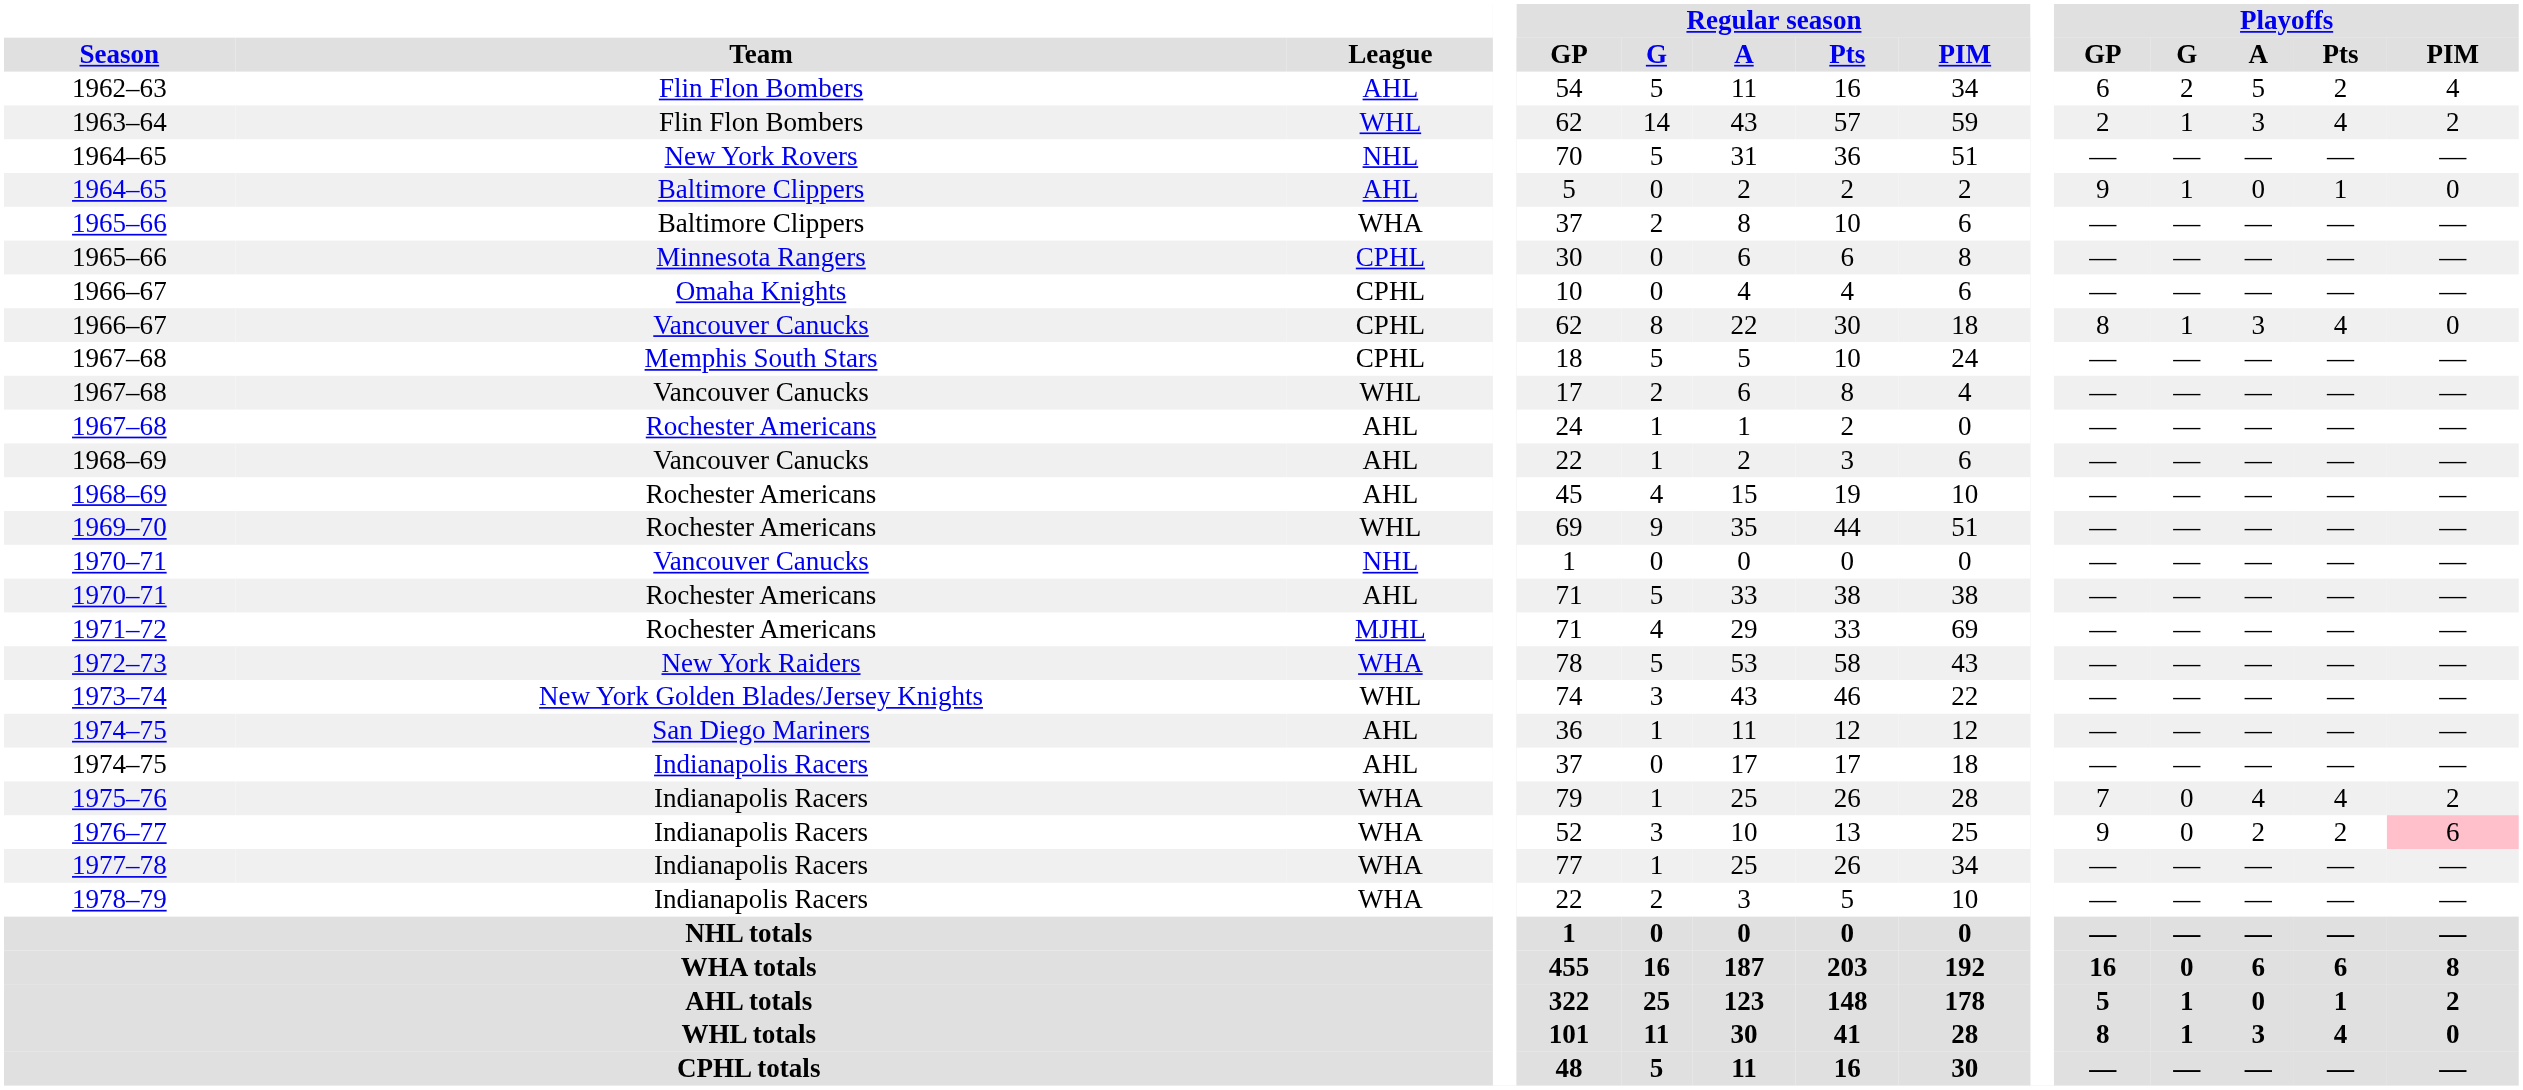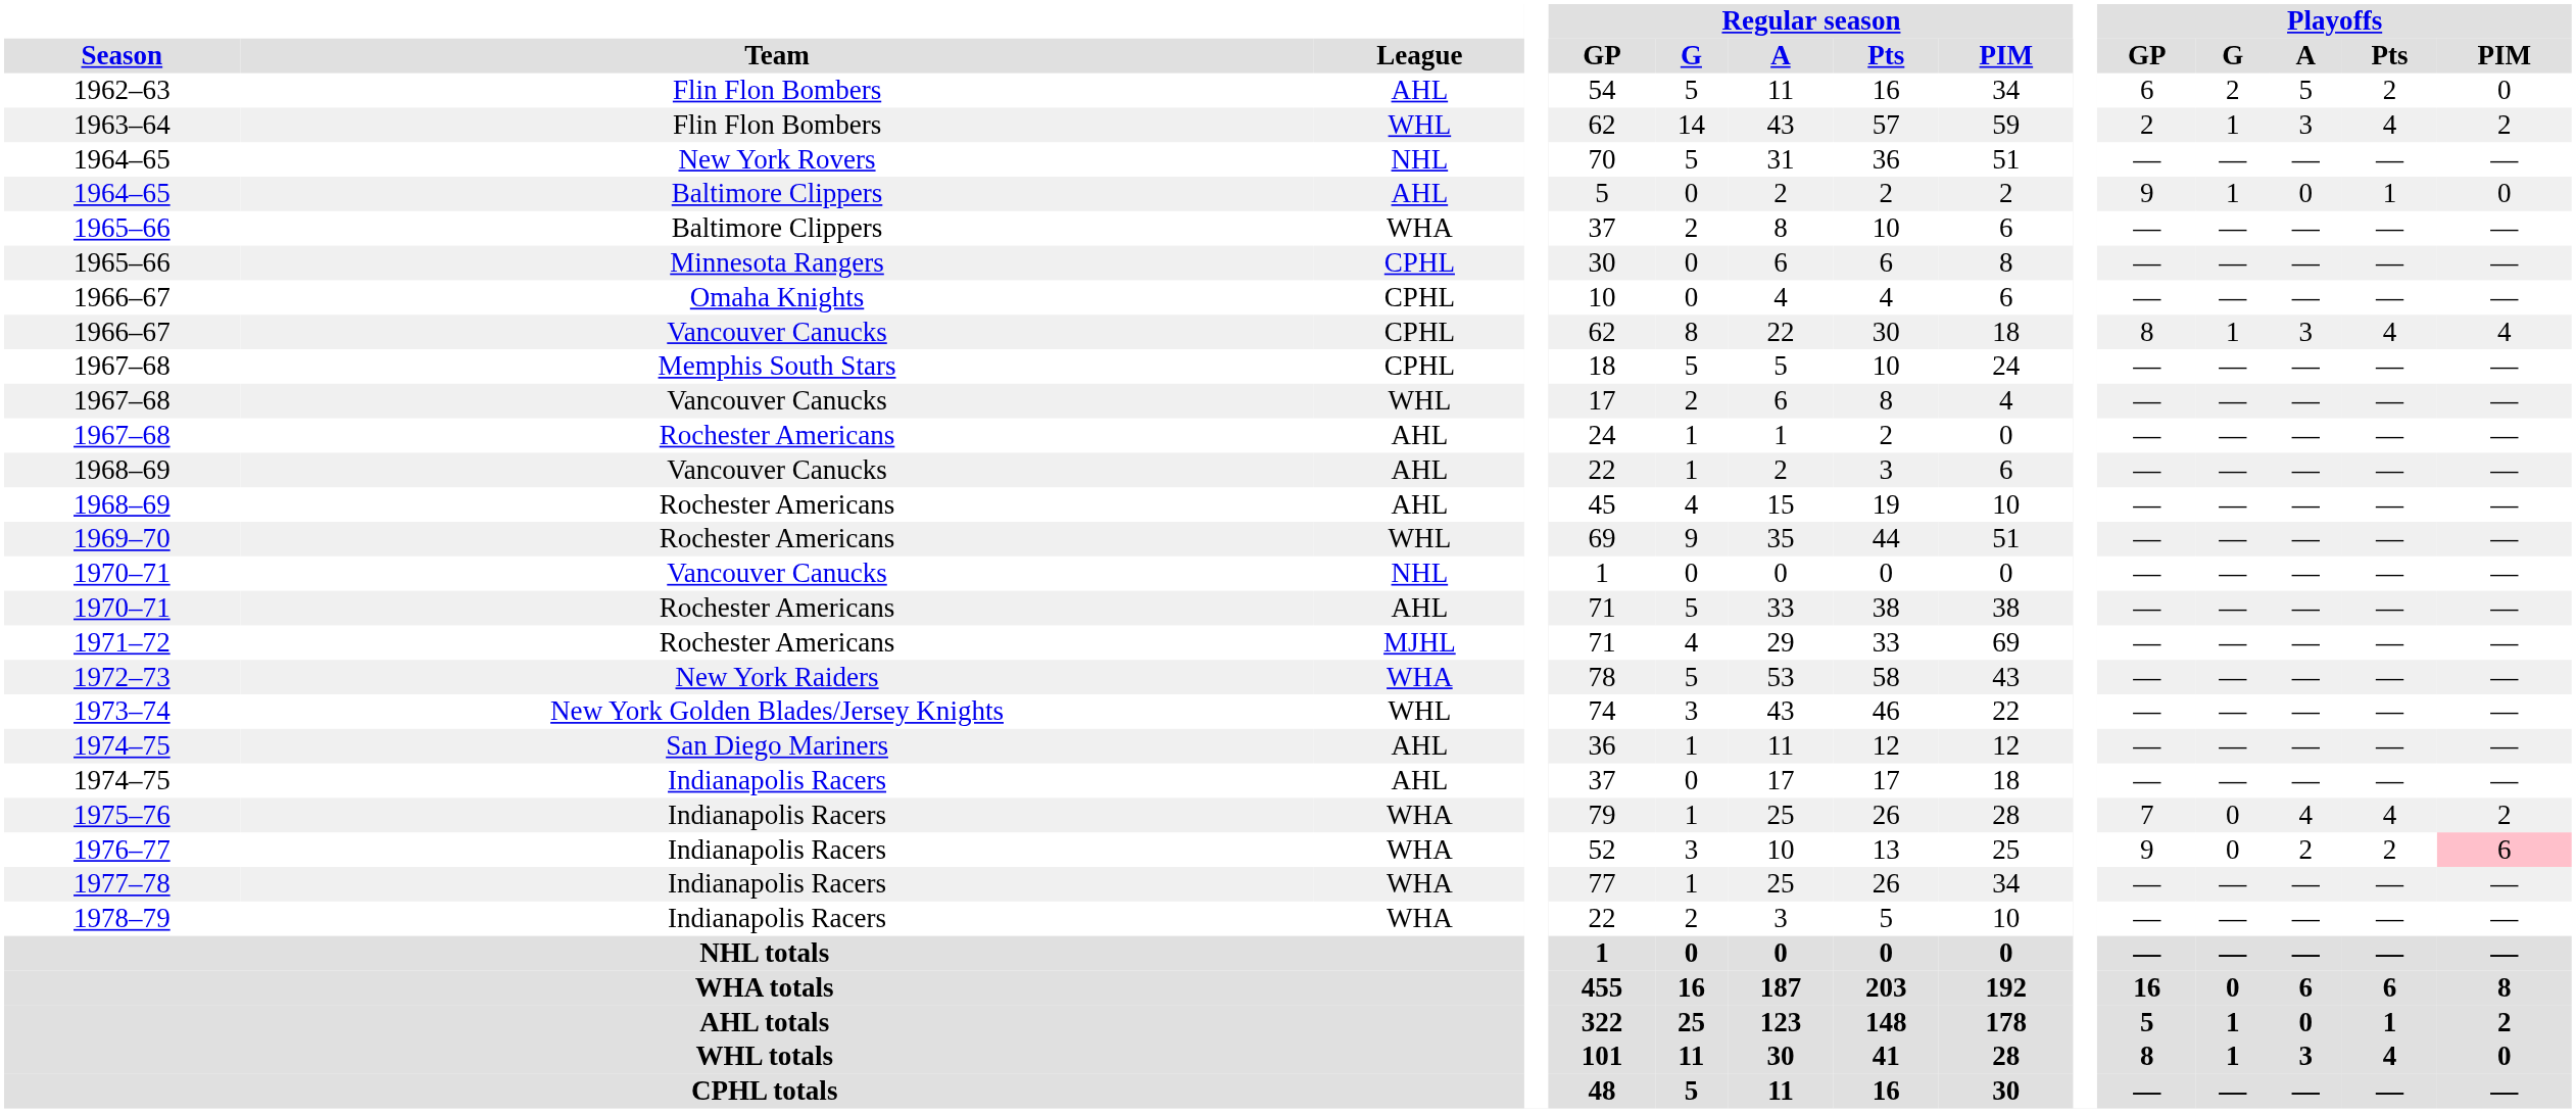 <table border="0" cellpadding="1" cellspacing="0" style="width:75%; text-align:center;">
 <tr bgcolor="#e0e0e0">
 <th colspan="3" bgcolor="#ffffff"> </th>
 <th rowspan="99" bgcolor="#ffffff"> </th>
 <th colspan="5"><a href='#'>Regular season</a></th>
 <th rowspan="99" bgcolor="#ffffff"> </th>
 <th colspan="5"><a href='#'>Playoffs</a></th>
 </tr>
 <tr bgcolor="#e0e0e0">
 <th><a href='#'>Season</a></th>
 <th>Team</th>
 <th>League</th>
 <th>GP</th>
 <th><a href='#'>G</a></th>
 <th><a href='#'>A</a></th>
 <th><a href='#'>Pts</a></th>
 <th><a href='#'>PIM</a></th>
 <th>GP</th>
 <th>G</th>
 <th>A</th>
 <th>Pts</th>
 <th>PIM</th>
 </tr>
 <tr>
 <td>1962–63</td>
 <td><a href='#'>Flin Flon Bombers</a></td>
 <td><a href='#'>AHL</a></td>
 <td>54</td>
 <td>5</td>
 <td>11</td>
 <td>16</td>
 <td>34</td>
 <td>6</td>
 <td>2</td>
 <td>5</td>
 <td>2</td>
-<td>4</td>
+<td>0</td>
 </tr>
 <tr bgcolor="#f0f0f0">
 <td>1963–64</td>
 <td>Flin Flon Bombers</td>
 <td><a href='#'>WHL</a></td>
 <td>62</td>
 <td>14</td>
 <td>43</td>
 <td>57</td>
 <td>59</td>
 <td>2</td>
 <td>1</td>
 <td>3</td>
 <td>4</td>
 <td>2</td>
 </tr>
 <tr>
 <td>1964–65</td>
 <td><a href='#'>New York Rovers</a></td>
 <td><a href='#'>NHL</a></td>
 <td>70</td>
 <td>5</td>
 <td>31</td>
 <td>36</td>
 <td>51</td>
 <td>—</td>
 <td>—</td>
 <td>—</td>
 <td>—</td>
 <td>—</td>
 </tr>
 <tr bgcolor="#f0f0f0">
 <td><a href='#'>1964–65</a></td>
 <td><a href='#'>Baltimore Clippers</a></td>
 <td><a href='#'>AHL</a></td>
 <td>5</td>
 <td>0</td>
 <td>2</td>
 <td>2</td>
 <td>2</td>
 <td>9</td>
 <td>1</td>
 <td>0</td>
 <td>1</td>
 <td>0</td>
 </tr>
 <tr>
 <td><a href='#'>1965–66</a></td>
 <td>Baltimore Clippers</td>
 <td>WHA</td>
 <td>37</td>
 <td>2</td>
 <td>8</td>
 <td>10</td>
 <td>6</td>
 <td>—</td>
 <td>—</td>
 <td>—</td>
 <td>—</td>
 <td>—</td>
 </tr>
 <tr bgcolor="#f0f0f0">
 <td>1965–66</td>
 <td><a href='#'>Minnesota Rangers</a></td>
 <td><a href='#'>CPHL</a></td>
 <td>30</td>
 <td>0</td>
 <td>6</td>
 <td>6</td>
 <td>8</td>
 <td>—</td>
 <td>—</td>
 <td>—</td>
 <td>—</td>
 <td>—</td>
 </tr>
 <tr>
 <td>1966–67</td>
 <td><a href='#'>Omaha Knights</a></td>
 <td>CPHL</td>
 <td>10</td>
 <td>0</td>
 <td>4</td>
 <td>4</td>
 <td>6</td>
 <td>—</td>
 <td>—</td>
 <td>—</td>
 <td>—</td>
 <td>—</td>
 </tr>
 <tr bgcolor="#f0f0f0">
 <td>1966–67</td>
 <td><a href='#'>Vancouver Canucks</a></td>
 <td>CPHL</td>
 <td>62</td>
 <td>8</td>
 <td>22</td>
 <td>30</td>
 <td>18</td>
 <td>8</td>
 <td>1</td>
 <td>3</td>
 <td>4</td>
-<td>0</td>
+<td>4</td>
 </tr>
 <tr>
 <td>1967–68</td>
 <td><a href='#'>Memphis South Stars</a></td>
 <td>CPHL</td>
 <td>18</td>
 <td>5</td>
 <td>5</td>
 <td>10</td>
 <td>24</td>
 <td>—</td>
 <td>—</td>
 <td>—</td>
 <td>—</td>
 <td>—</td>
 </tr>
 <tr bgcolor="#f0f0f0">
 <td>1967–68</td>
 <td>Vancouver Canucks</td>
 <td>WHL</td>
 <td>17</td>
 <td>2</td>
 <td>6</td>
 <td>8</td>
 <td>4</td>
 <td>—</td>
 <td>—</td>
 <td>—</td>
 <td>—</td>
 <td>—</td>
 </tr>
 <tr>
 <td><a href='#'>1967–68</a></td>
 <td><a href='#'>Rochester Americans</a></td>
 <td>AHL</td>
 <td>24</td>
 <td>1</td>
 <td>1</td>
 <td>2</td>
 <td>0</td>
 <td>—</td>
 <td>—</td>
 <td>—</td>
 <td>—</td>
 <td>—</td>
 </tr>
 <tr bgcolor="#f0f0f0">
 <td>1968–69</td>
 <td>Vancouver Canucks</td>
 <td>AHL</td>
 <td>22</td>
 <td>1</td>
 <td>2</td>
 <td>3</td>
 <td>6</td>
 <td>—</td>
 <td>—</td>
 <td>—</td>
 <td>—</td>
 <td>—</td>
 </tr>
 <tr>
 <td><a href='#'>1968–69</a></td>
 <td>Rochester Americans</td>
 <td>AHL</td>
 <td>45</td>
 <td>4</td>
 <td>15</td>
 <td>19</td>
 <td>10</td>
 <td>—</td>
 <td>—</td>
 <td>—</td>
 <td>—</td>
 <td>—</td>
 </tr>
 <tr bgcolor="#f0f0f0">
 <td><a href='#'>1969–70</a></td>
 <td>Rochester Americans</td>
 <td>WHL</td>
 <td>69</td>
 <td>9</td>
 <td>35</td>
 <td>44</td>
 <td>51</td>
 <td>—</td>
 <td>—</td>
 <td>—</td>
 <td>—</td>
 <td>—</td>
 </tr>
 <tr>
 <td><a href='#'>1970–71</a></td>
 <td><a href='#'>Vancouver Canucks</a></td>
 <td><a href='#'>NHL</a></td>
 <td>1</td>
 <td>0</td>
 <td>0</td>
 <td>0</td>
 <td>0</td>
 <td>—</td>
 <td>—</td>
 <td>—</td>
 <td>—</td>
 <td>—</td>
 </tr>
 <tr bgcolor="#f0f0f0">
 <td><a href='#'>1970–71</a></td>
 <td>Rochester Americans</td>
 <td>AHL</td>
 <td>71</td>
 <td>5</td>
 <td>33</td>
 <td>38</td>
 <td>38</td>
 <td>—</td>
 <td>—</td>
 <td>—</td>
 <td>—</td>
 <td>—</td>
 </tr>
 <tr>
 <td><a href='#'>1971–72</a></td>
 <td>Rochester Americans</td>
 <td><a href='#'>MJHL</a></td>
 <td>71</td>
 <td>4</td>
 <td>29</td>
 <td>33</td>
 <td>69</td>
 <td>—</td>
 <td>—</td>
 <td>—</td>
 <td>—</td>
 <td>—</td>
 </tr>
 <tr bgcolor="#f0f0f0">
 <td><a href='#'>1972–73</a></td>
 <td><a href='#'>New York Raiders</a></td>
 <td><a href='#'>WHA</a></td>
 <td>78</td>
 <td>5</td>
 <td>53</td>
 <td>58</td>
 <td>43</td>
 <td>—</td>
 <td>—</td>
 <td>—</td>
 <td>—</td>
 <td>—</td>
 </tr>
 <tr>
 <td><a href='#'>1973–74</a></td>
 <td><a href='#'>New York Golden Blades/Jersey Knights</a></td>
 <td>WHL</td>
 <td>74</td>
 <td>3</td>
 <td>43</td>
 <td>46</td>
 <td>22</td>
 <td>—</td>
 <td>—</td>
 <td>—</td>
 <td>—</td>
 <td>—</td>
 </tr>
 <tr bgcolor="#f0f0f0">
 <td><a href='#'>1974–75</a></td>
 <td><a href='#'>San Diego Mariners</a></td>
 <td>AHL</td>
 <td>36</td>
 <td>1</td>
 <td>11</td>
 <td>12</td>
 <td>12</td>
 <td>—</td>
 <td>—</td>
 <td>—</td>
 <td>—</td>
 <td>—</td>
 </tr>
 <tr>
 <td>1974–75</td>
 <td><a href='#'>Indianapolis Racers</a></td>
 <td>AHL</td>
 <td>37</td>
 <td>0</td>
 <td>17</td>
 <td>17</td>
 <td>18</td>
 <td>—</td>
 <td>—</td>
 <td>—</td>
 <td>—</td>
 <td>—</td>
 </tr>
 <tr bgcolor="#f0f0f0">
 <td><a href='#'>1975–76</a></td>
 <td>Indianapolis Racers</td>
 <td>WHA</td>
 <td>79</td>
 <td>1</td>
 <td>25</td>
 <td>26</td>
 <td>28</td>
 <td>7</td>
 <td>0</td>
 <td>4</td>
 <td>4</td>
 <td>2</td>
 </tr>
 <tr>
 <td><a href='#'>1976–77</a></td>
 <td>Indianapolis Racers</td>
 <td>WHA</td>
 <td>52</td>
 <td>3</td>
 <td>10</td>
 <td>13</td>
 <td>25</td>
 <td>9</td>
 <td>0</td>
 <td>2</td>
 <td>2</td>
 <td style="background: pink;">6</td>
 </tr>
 <tr bgcolor="#f0f0f0">
 <td><a href='#'>1977–78</a></td>
 <td>Indianapolis Racers</td>
 <td>WHA</td>
 <td>77</td>
 <td>1</td>
 <td>25</td>
 <td>26</td>
 <td>34</td>
 <td>—</td>
 <td>—</td>
 <td>—</td>
 <td>—</td>
 <td>—</td>
 </tr>
 <tr>
 <td><a href='#'>1978–79</a></td>
 <td>Indianapolis Racers</td>
 <td>WHA</td>
 <td>22</td>
 <td>2</td>
 <td>3</td>
 <td>5</td>
 <td>10</td>
 <td>—</td>
 <td>—</td>
 <td>—</td>
 <td>—</td>
 <td>—</td>
 </tr>
 <tr bgcolor="#e0e0e0">
 <th colspan="3">NHL totals</th>
 <th>1</th>
 <th>0</th>
 <th>0</th>
 <th>0</th>
 <th>0</th>
 <th>—</th>
 <th>—</th>
 <th>—</th>
 <th>—</th>
 <th>—</th>
 </tr>
 <tr bgcolor="#e0e0e0">
 <th colspan="3">WHA totals</th>
 <th>455</th>
 <th>16</th>
 <th>187</th>
 <th>203</th>
 <th>192</th>
 <th>16</th>
 <th>0</th>
 <th>6</th>
 <th>6</th>
 <th>8</th>
 </tr>
 <tr bgcolor="#e0e0e0">
 <th colspan="3">AHL totals</th>
 <th>322</th>
 <th>25</th>
 <th>123</th>
 <th>148</th>
 <th>178</th>
 <th>5</th>
 <th>1</th>
 <th>0</th>
 <th>1</th>
 <th>2</th>
 </tr>
 <tr bgcolor="#e0e0e0">
 <th colspan="3">WHL totals</th>
 <th>101</th>
 <th>11</th>
 <th>30</th>
 <th>41</th>
 <th>28</th>
 <th>8</th>
 <th>1</th>
 <th>3</th>
 <th>4</th>
 <th>0</th>
 </tr>
 <tr bgcolor="#e0e0e0">
 <th colspan="3">CPHL totals</th>
 <th>48</th>
 <th>5</th>
 <th>11</th>
 <th>16</th>
 <th>30</th>
 <th>—</th>
 <th>—</th>
 <th>—</th>
 <th>—</th>
 <th>—</th>
 </tr>
 </table>
